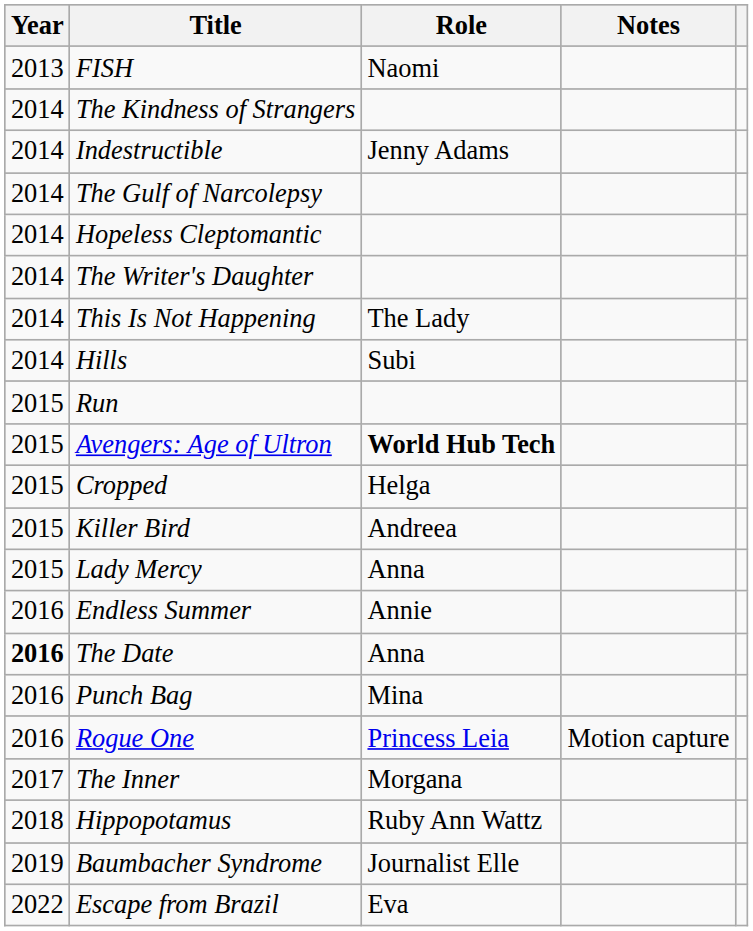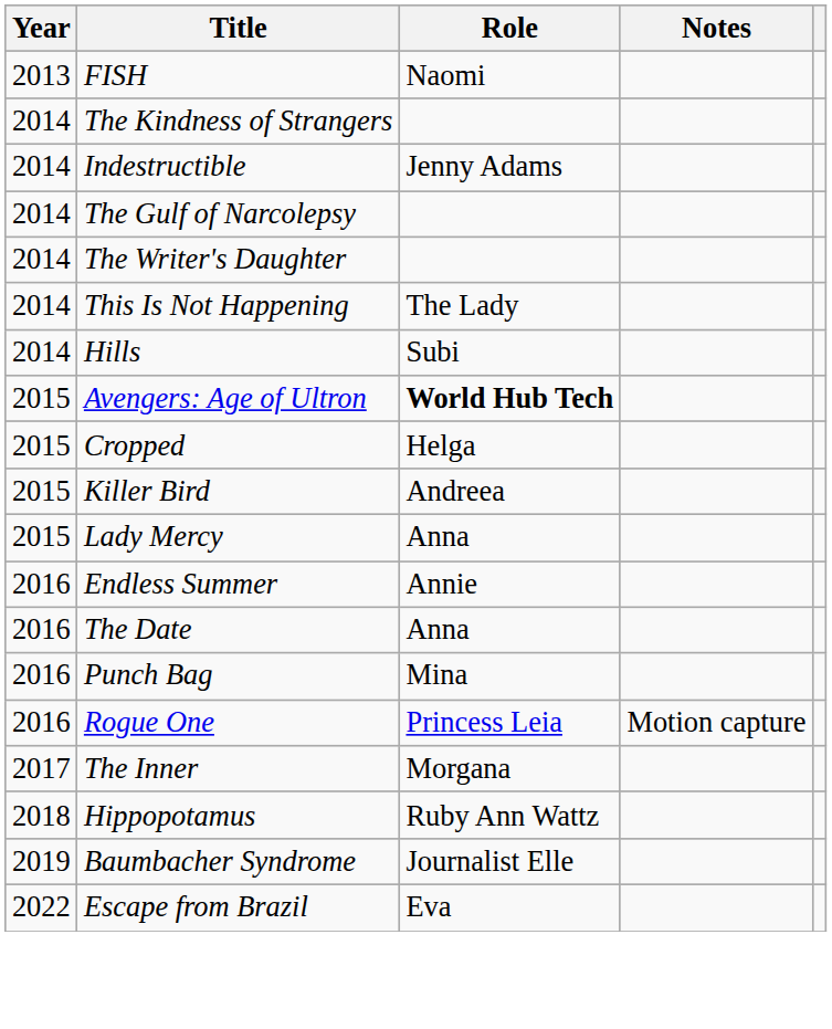 <table class="wikitable sortable">
 <tr>
 <th>Year</th>
 <th>Title</th>
 <th>Role</th>
 <th>Notes</th>
 <th class="unsortable"></th>
 </tr>
 <tr>
 <td>2013</td>
 <td><em>FISH</em></td>
 <td>Naomi</td>
 <td></td>
 <td></td>
 </tr>
 <tr>
 <td>2014</td>
 <td><em>The Kindness of Strangers</em></td>
 <td></td>
 <td></td>
 <td></td>
 </tr>
 <tr>
 <td>2014</td>
 <td><em>Indestructible</em></td>
 <td>Jenny Adams</td>
 <td></td>
 <td></td>
 </tr>
 <tr>
 <td>2014</td>
 <td><em>The Gulf of Narcolepsy</em></td>
 <td></td>
 <td></td>
 <td></td>
 </tr>
 <tr>
 <td>2014</td>
-<td><em>Hopeless Cleptomantic</em></td>
-<td></td>
-<td></td>
-<td></td>
-</tr>
-<tr>
-<td>2014</td>
 <td><em>The Writer's Daughter</em></td>
 <td></td>
 <td></td>
 <td></td>
 </tr>
 <tr>
 <td>2014</td>
 <td><em>This Is Not Happening</em></td>
 <td>The Lady</td>
 <td></td>
 <td></td>
 </tr>
 <tr>
 <td>2014</td>
 <td><em>Hills</em></td>
 <td>Subi</td>
-<td></td>
-<td></td>
-</tr>
-<tr>
-<td>2015</td>
-<td><em>Run</em></td>
-<td></td>
 <td></td>
 <td></td>
 </tr>
 <tr>
 <td>2015</td>
 <td><em><a href='#'>Avengers: Age of Ultron</a></em></td>
 <td><strong>World Hub Tech</strong></td>
 <td></td>
 <td></td>
 </tr>
 <tr>
 <td>2015</td>
 <td><em>Cropped</em></td>
 <td>Helga</td>
 <td></td>
 <td></td>
 </tr>
 <tr>
 <td>2015</td>
 <td><em>Killer Bird</em></td>
 <td>Andreea</td>
 <td></td>
 <td></td>
 </tr>
 <tr>
 <td>2015</td>
 <td><em>Lady Mercy</em></td>
 <td>Anna</td>
 <td></td>
 <td></td>
 </tr>
 <tr>
 <td>2016</td>
 <td><em>Endless Summer</em></td>
 <td>Annie</td>
 <td></td>
 <td></td>
 </tr>
 <tr>
-<td><strong>2016</strong></td>
+<td>2016</td>
 <td><em>The Date</em></td>
 <td>Anna</td>
 <td></td>
 <td></td>
 </tr>
 <tr>
 <td>2016</td>
 <td><em>Punch Bag</em></td>
 <td>Mina</td>
 <td></td>
 <td></td>
 </tr>
 <tr>
 <td>2016</td>
 <td><em><a href='#'>Rogue One</a></em></td>
 <td><a href='#'>Princess Leia</a></td>
 <td>Motion capture</td>
 <td></td>
 </tr>
 <tr>
 <td>2017</td>
 <td><em>The Inner</em></td>
 <td>Morgana</td>
 <td></td>
 <td></td>
 </tr>
 <tr>
 <td>2018</td>
 <td><em>Hippopotamus</em></td>
 <td>Ruby Ann Wattz</td>
 <td></td>
 <td></td>
 </tr>
 <tr>
 <td>2019</td>
 <td><em>Baumbacher Syndrome</em></td>
 <td>Journalist Elle</td>
 <td></td>
 <td></td>
 </tr>
 <tr>
 <td>2022</td>
 <td><em>Escape from Brazil</em></td>
 <td>Eva</td>
 <td></td>
 <td></td>
 </tr>
 </table>
